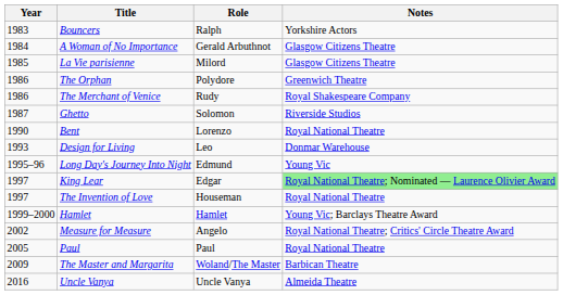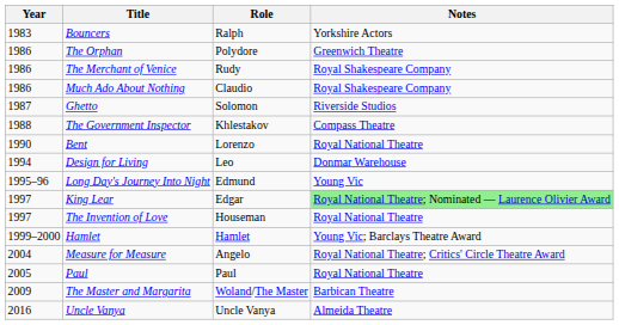 <table class="wikitable sortable">
 <tr>
 <th>Year</th>
 <th>Title</th>
 <th>Role</th>
 <th>Notes</th>
 </tr>
 <tr>
 <td>1983</td>
 <td><em><a href='#'>Bouncers</a></em></td>
 <td>Ralph</td>
 <td>Yorkshire Actors</td>
 </tr>
 <tr>
-<td>1984</td>
-<td><em><a href='#'>A Woman of No Importance</a></em></td>
-<td>Gerald Arbuthnot</td>
-<td><a href='#'>Glasgow Citizens Theatre</a></td>
-</tr>
-<tr>
-<td>1985</td>
-<td><em><a href='#'>La Vie parisienne</a></em></td>
-<td>Milord</td>
-<td><a href='#'>Glasgow Citizens Theatre</a></td>
-</tr>
-<tr>
 <td>1986</td>
 <td><em><a href='#'>The Orphan</a></em></td>
 <td>Polydore</td>
 <td><a href='#'>Greenwich Theatre</a></td>
 </tr>
 <tr>
 <td>1986</td>
 <td><em><a href='#'>The Merchant of Venice</a></em></td>
 <td>Rudy</td>
 <td><a href='#'>Royal Shakespeare Company</a></td>
 </tr>
 <tr>
+<td>1986</td>
+<td><em><a href='#'>Much Ado About Nothing</a></em></td>
+<td>Claudio</td>
+<td><a href='#'>Royal Shakespeare Company</a></td>
+</tr>
+<tr>
 <td>1987</td>
 <td><em><a href='#'>Ghetto</a></em></td>
 <td>Solomon</td>
 <td><a href='#'>Riverside Studios</a></td>
+</tr>
+<tr>
+<td>1988</td>
+<td><em><a href='#'>The Government Inspector</a></em></td>
+<td>Khlestakov</td>
+<td><a href='#'>Compass Theatre</a></td>
 </tr>
 <tr>
 <td>1990</td>
 <td><em><a href='#'>Bent</a></em></td>
 <td>Lorenzo</td>
 <td><a href='#'>Royal National Theatre</a></td>
 </tr>
 <tr>
-<td>1993</td>
+<td>1994</td>
 <td><em><a href='#'>Design for Living</a></em></td>
 <td>Leo</td>
 <td><a href='#'>Donmar Warehouse</a></td>
 </tr>
 <tr>
 <td>1995–96</td>
 <td><em><a href='#'>Long Day's Journey Into Night</a></em></td>
 <td>Edmund</td>
 <td><a href='#'>Young Vic</a></td>
 </tr>
 <tr>
 <td>1997</td>
 <td><em><a href='#'>King Lear</a></em></td>
 <td>Edgar</td>
 <td style="background: lightgreen;"><a href='#'>Royal National Theatre</a>; Nominated — <a href='#'>Laurence Olivier Award</a></td>
 </tr>
 <tr>
 <td>1997</td>
 <td><em><a href='#'>The Invention of Love</a></em></td>
 <td>Houseman</td>
 <td><a href='#'>Royal National Theatre</a></td>
 </tr>
 <tr>
 <td>1999–2000</td>
 <td><em><a href='#'>Hamlet</a></em></td>
 <td><a href='#'>Hamlet</a></td>
 <td><a href='#'>Young Vic</a>; Barclays Theatre Award</td>
 </tr>
 <tr>
-<td>2002</td>
+<td>2004</td>
 <td><em><a href='#'>Measure for Measure</a></em></td>
 <td>Angelo</td>
 <td><a href='#'>Royal National Theatre</a>; <a href='#'>Critics' Circle Theatre Award</a></td>
 </tr>
 <tr>
 <td>2005</td>
 <td><em><a href='#'>Paul</a></em></td>
 <td>Paul</td>
 <td><a href='#'>Royal National Theatre</a></td>
 </tr>
 <tr>
 <td>2009</td>
 <td><em><a href='#'>The Master and Margarita</a></em></td>
 <td><a href='#'>Woland</a>/<a href='#'>The Master</a></td>
 <td><a href='#'>Barbican Theatre</a></td>
 </tr>
 <tr>
 <td>2016</td>
 <td><em><a href='#'>Uncle Vanya</a></em></td>
 <td>Uncle Vanya</td>
 <td><a href='#'>Almeida Theatre</a></td>
 </tr>
 </table>
